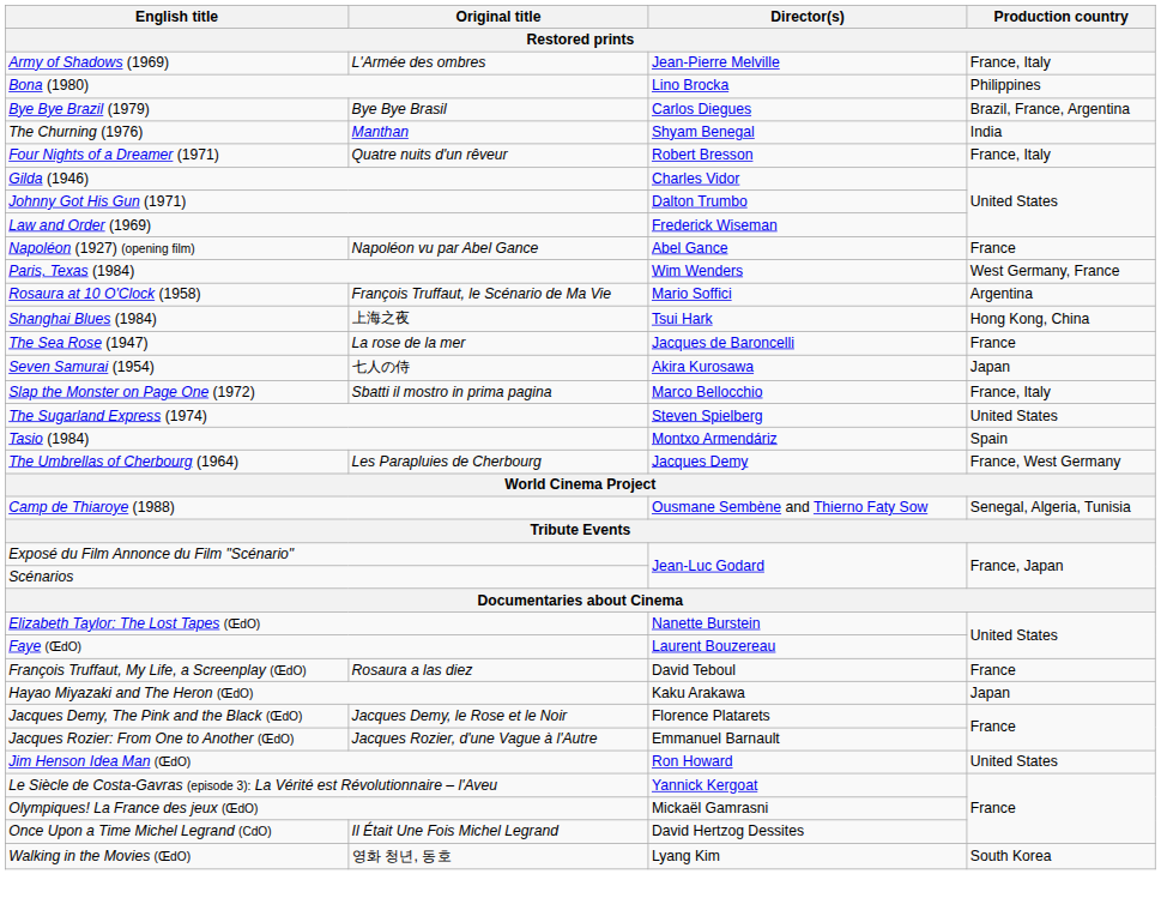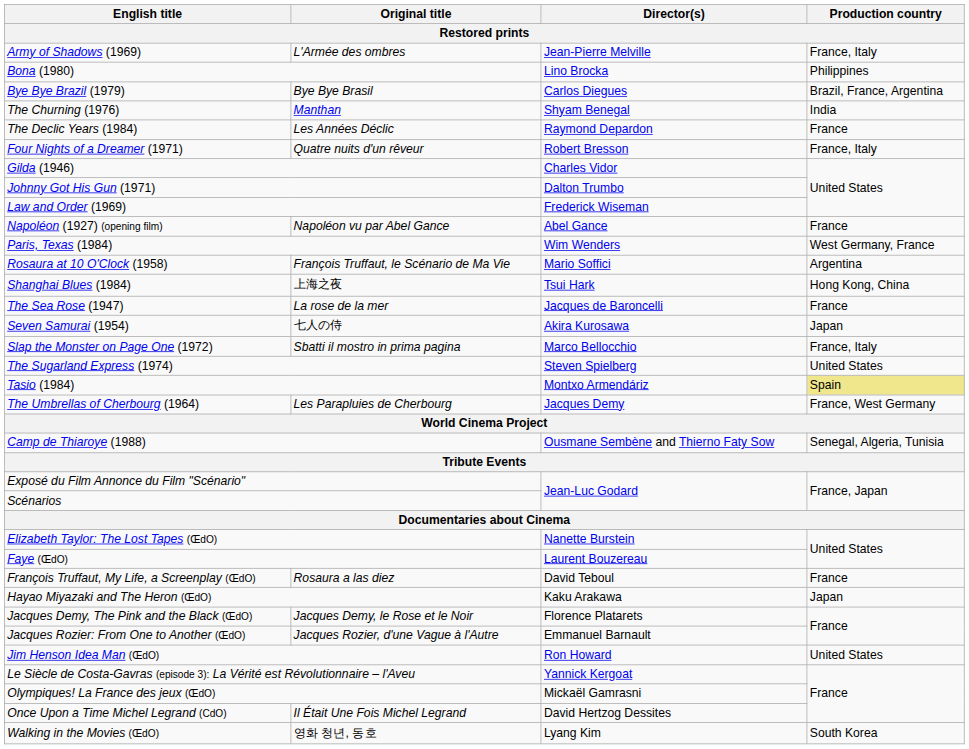 <table class="wikitable" style="width:100%; margin-bottom:4px">
 <tr>
 <th>English title</th>
 <th>Original title</th>
 <th>Director(s)</th>
 <th>Production country</th>
 </tr>
 <tr>
 <th colspan="4">Restored prints</th>
 </tr>
 <tr>
 <td><em><a href='#'>Army of Shadows</a></em> (1969)</td>
 <td><em>L'Armée des ombres</em></td>
 <td><a href='#'>Jean-Pierre Melville</a></td>
 <td>France, Italy</td>
 </tr>
 <tr>
 <td colspan="2"><em><a href='#'>Bona</a></em> (1980)</td>
 <td><a href='#'>Lino Brocka</a></td>
 <td>Philippines</td>
 </tr>
 <tr>
 <td><em><a href='#'>Bye Bye Brazil</a></em> (1979)</td>
 <td><em>Bye Bye Brasil</em></td>
 <td><a href='#'>Carlos Diegues</a></td>
 <td>Brazil, France, Argentina</td>
 </tr>
 <tr>
 <td><em>The Churning</em> (1976)</td>
 <td><em><a href='#'>Manthan</a></em></td>
 <td><a href='#'>Shyam Benegal</a></td>
 <td>India</td>
+</tr>
+<tr>
+<td><em>The Declic Years</em> (1984)</td>
+<td><em>Les Années Déclic</em></td>
+<td><a href='#'>Raymond Depardon</a></td>
+<td>France</td>
 </tr>
 <tr>
 <td><em><a href='#'>Four Nights of a Dreamer</a></em> (1971)</td>
 <td><em>Quatre nuits d'un rêveur</em></td>
 <td><a href='#'>Robert Bresson</a></td>
 <td>France, Italy</td>
 </tr>
 <tr>
 <td colspan="2"><em><a href='#'>Gilda</a></em> (1946)</td>
 <td><a href='#'>Charles Vidor</a></td>
 <td rowspan="3">United States</td>
 </tr>
 <tr>
 <td colspan="2"><em><a href='#'>Johnny Got His Gun</a></em> (1971)</td>
 <td><a href='#'>Dalton Trumbo</a></td>
 </tr>
 <tr>
 <td colspan="2"><em><a href='#'>Law and Order</a></em> (1969)</td>
 <td><a href='#'>Frederick Wiseman</a></td>
 </tr>
 <tr>
 <td><em><a href='#'>Napoléon</a></em> (1927) <small>(opening film)</small></td>
 <td><em>Napoléon vu par Abel Gance</em></td>
 <td><a href='#'>Abel Gance</a></td>
 <td>France</td>
 </tr>
 <tr>
 <td colspan="2"><em><a href='#'>Paris, Texas</a></em> (1984)</td>
 <td><a href='#'>Wim Wenders</a></td>
 <td>West Germany, France</td>
 </tr>
 <tr>
 <td><em><a href='#'>Rosaura at 10 O'Clock</a></em> (1958)</td>
 <td><em>François Truffaut, le Scénario de Ma Vie</em></td>
 <td><a href='#'>Mario Soffici</a></td>
 <td>Argentina</td>
 </tr>
 <tr>
 <td><em><a href='#'>Shanghai Blues</a></em> (1984)</td>
 <td>上海之夜</td>
 <td><a href='#'>Tsui Hark</a></td>
 <td>Hong Kong, China</td>
 </tr>
 <tr>
 <td><em><a href='#'>The Sea Rose</a></em> (1947)</td>
 <td><em>La rose de la mer</em></td>
 <td><a href='#'>Jacques de Baroncelli</a></td>
 <td>France</td>
 </tr>
 <tr>
 <td><em><a href='#'>Seven Samurai</a></em> (1954)</td>
 <td>七人の侍</td>
 <td><a href='#'>Akira Kurosawa</a></td>
 <td>Japan</td>
 </tr>
 <tr>
 <td><em><a href='#'>Slap the Monster on Page One</a></em> (1972)</td>
 <td><em>Sbatti il mostro in prima pagina</em></td>
 <td><a href='#'>Marco Bellocchio</a></td>
 <td>France, Italy</td>
 </tr>
 <tr>
 <td colspan="2"><em><a href='#'>The Sugarland Express</a></em> (1974)</td>
 <td><a href='#'>Steven Spielberg</a></td>
 <td>United States</td>
 </tr>
 <tr>
 <td colspan="2"><em><a href='#'>Tasio</a></em> (1984)</td>
 <td><a href='#'>Montxo Armendáriz</a></td>
-<td>Spain</td>
+<td style="background: khaki;">Spain</td>
 </tr>
 <tr>
 <td><em><a href='#'>The Umbrellas of Cherbourg</a></em> (1964)</td>
 <td><em>Les Parapluies de Cherbourg</em></td>
 <td><a href='#'>Jacques Demy</a></td>
 <td>France, West Germany</td>
 </tr>
 <tr>
 <th colspan="4">World Cinema Project</th>
 </tr>
 <tr>
 <td colspan="2"><em><a href='#'>Camp de Thiaroye</a></em> (1988)</td>
 <td><a href='#'>Ousmane Sembène</a> and <a href='#'>Thierno Faty Sow</a></td>
 <td>Senegal, Algeria, Tunisia</td>
 </tr>
 <tr>
 <th colspan="4">Tribute Events</th>
 </tr>
 <tr>
 <td colspan="2"><em>Exposé du Film Annonce du Film "Scénario"</em></td>
 <td rowspan="2"><a href='#'>Jean-Luc Godard</a></td>
 <td rowspan="2">France, Japan</td>
 </tr>
 <tr>
 <td colspan="2"><em>Scénarios</em></td>
 </tr>
 <tr>
 <th colspan="4">Documentaries about Cinema</th>
 </tr>
 <tr>
 <td colspan="2"><em><a href='#'>Elizabeth Taylor: The Lost Tapes</a></em> <small>(ŒdO)</small></td>
 <td><a href='#'>Nanette Burstein</a></td>
 <td rowspan="2">United States</td>
 </tr>
 <tr>
 <td colspan="2"><em><a href='#'>Faye</a></em> <small>(ŒdO)</small></td>
 <td><a href='#'>Laurent Bouzereau</a></td>
 </tr>
 <tr>
 <td><em>François Truffaut, My Life, a Screenplay</em> <small>(ŒdO)</small></td>
 <td><em>Rosaura a las diez</em></td>
 <td>David Teboul</td>
 <td>France</td>
 </tr>
 <tr>
 <td colspan="2"><em>Hayao Miyazaki and The Heron</em> <small>(ŒdO)</small></td>
 <td>Kaku Arakawa</td>
 <td>Japan</td>
 </tr>
 <tr>
 <td><em>Jacques Demy, The Pink and the Black</em> <small>(ŒdO)</small></td>
 <td><em>Jacques Demy, le Rose et le Noir</em></td>
 <td>Florence Platarets</td>
 <td rowspan="2">France</td>
 </tr>
 <tr>
 <td><em>Jacques Rozier: From One to Another</em> <small>(ŒdO)</small></td>
 <td><em>Jacques Rozier, d'une Vague à l'Autre</em></td>
 <td>Emmanuel Barnault</td>
 </tr>
 <tr>
 <td colspan="2"><em><a href='#'>Jim Henson Idea Man</a></em> <small>(ŒdO)</small></td>
 <td><a href='#'>Ron Howard</a></td>
 <td>United States</td>
 </tr>
 <tr>
 <td colspan="2"><em>Le Siècle de Costa-Gavras</em> <small>(episode 3):</small> <em>La Vérité est Révolutionnaire – l'Aveu</em></td>
 <td><a href='#'>Yannick Kergoat</a></td>
 <td rowspan="3">France</td>
 </tr>
 <tr>
 <td colspan="2"><em>Olympiques! La France des jeux</em> <small>(ŒdO)</small></td>
 <td>Mickaël Gamrasni</td>
 </tr>
 <tr>
 <td><em>Once Upon a Time Michel Legrand</em> <small>(CdO)</small></td>
 <td><em>Il Était Une Fois Michel Legrand</em></td>
 <td>David Hertzog Dessites</td>
 </tr>
 <tr>
 <td><em>Walking in the Movies</em> <small>(ŒdO)</small></td>
 <td>영화 청년, 동호</td>
 <td>Lyang Kim</td>
 <td>South Korea</td>
 </tr>
 </table>
